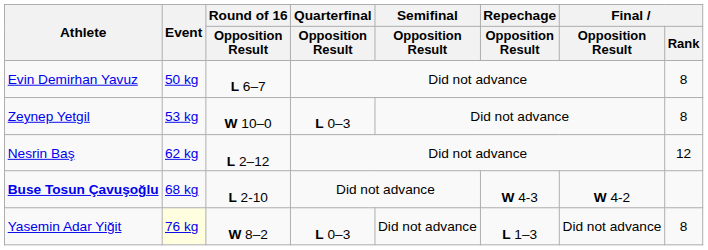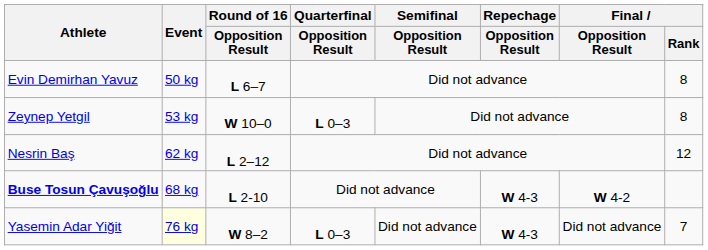 <table class="wikitable" style="font-size:90%">
 <tr>
 <th rowspan=2>Athlete</th>
 <th rowspan=2>Event</th>
 <th>Round of 16</th>
 <th>Quarterfinal</th>
 <th>Semifinal</th>
 <th>Repechage</th>
 <th colspan=2>Final / </th>
 </tr>
 <tr style="font-size: 95%">
 <th>Opposition<br>Result</th>
 <th>Opposition<br>Result</th>
 <th>Opposition<br>Result</th>
 <th>Opposition<br>Result</th>
 <th>Opposition<br>Result</th>
 <th>Rank</th>
 </tr>
 <tr align=center>
 <td align=left><a href='#'>Evin Demirhan Yavuz</a></td>
 <td align=left><a href='#'>50 kg</a></td>
 <td><br><strong>L</strong> 6–7</td>
 <td colspan=4>Did not advance</td>
 <td>8</td>
 </tr>
 <tr align=center>
 <td align=left><a href='#'>Zeynep Yetgil</a></td>
 <td align=left><a href='#'>53 kg</a></td>
 <td><br> <strong>W</strong> 10–0</td>
 <td><br> <strong>L</strong> 0–3</td>
 <td colspan=3>Did not advance</td>
 <td>8</td>
 </tr>
 <tr align=center>
 <td align=left><a href='#'>Nesrin Baş</a></td>
 <td align=left><a href='#'>62 kg</a></td>
 <td><br><strong>L</strong> 2–12</td>
 <td colspan=4>Did not advance</td>
 <td>12</td>
 </tr>
 <tr align=center>
 <td align=left><strong><a href='#'>Buse Tosun Çavuşoğlu</a></strong></td>
 <td align=left><a href='#'>68 kg</a></td>
 <td><br><strong>L</strong> 2-10</td>
 <td colspan=2>Did not advance</td>
 <td><br><strong>W</strong> 4-3</td>
 <td><br><strong>W</strong> 4-2</td>
 <td></td>
 </tr>
 <tr align=center>
 <td align=left><a href='#'>Yasemin Adar Yiğit</a></td>
 <td align=left style="background: lightyellow;"><a href='#'>76 kg</a></td>
 <td><br> <strong>W</strong> 8–2</td>
 <td><br> <strong>L</strong> 0–3</td>
 <td>Did not advance</td>
-<td><br> <strong>L</strong> 1–3</td>
+<td><br><strong>W</strong> 4-3</td>
 <td>Did not advance</td>
-<td>8</td>
+<td>7</td>
 </tr>
 </table>
